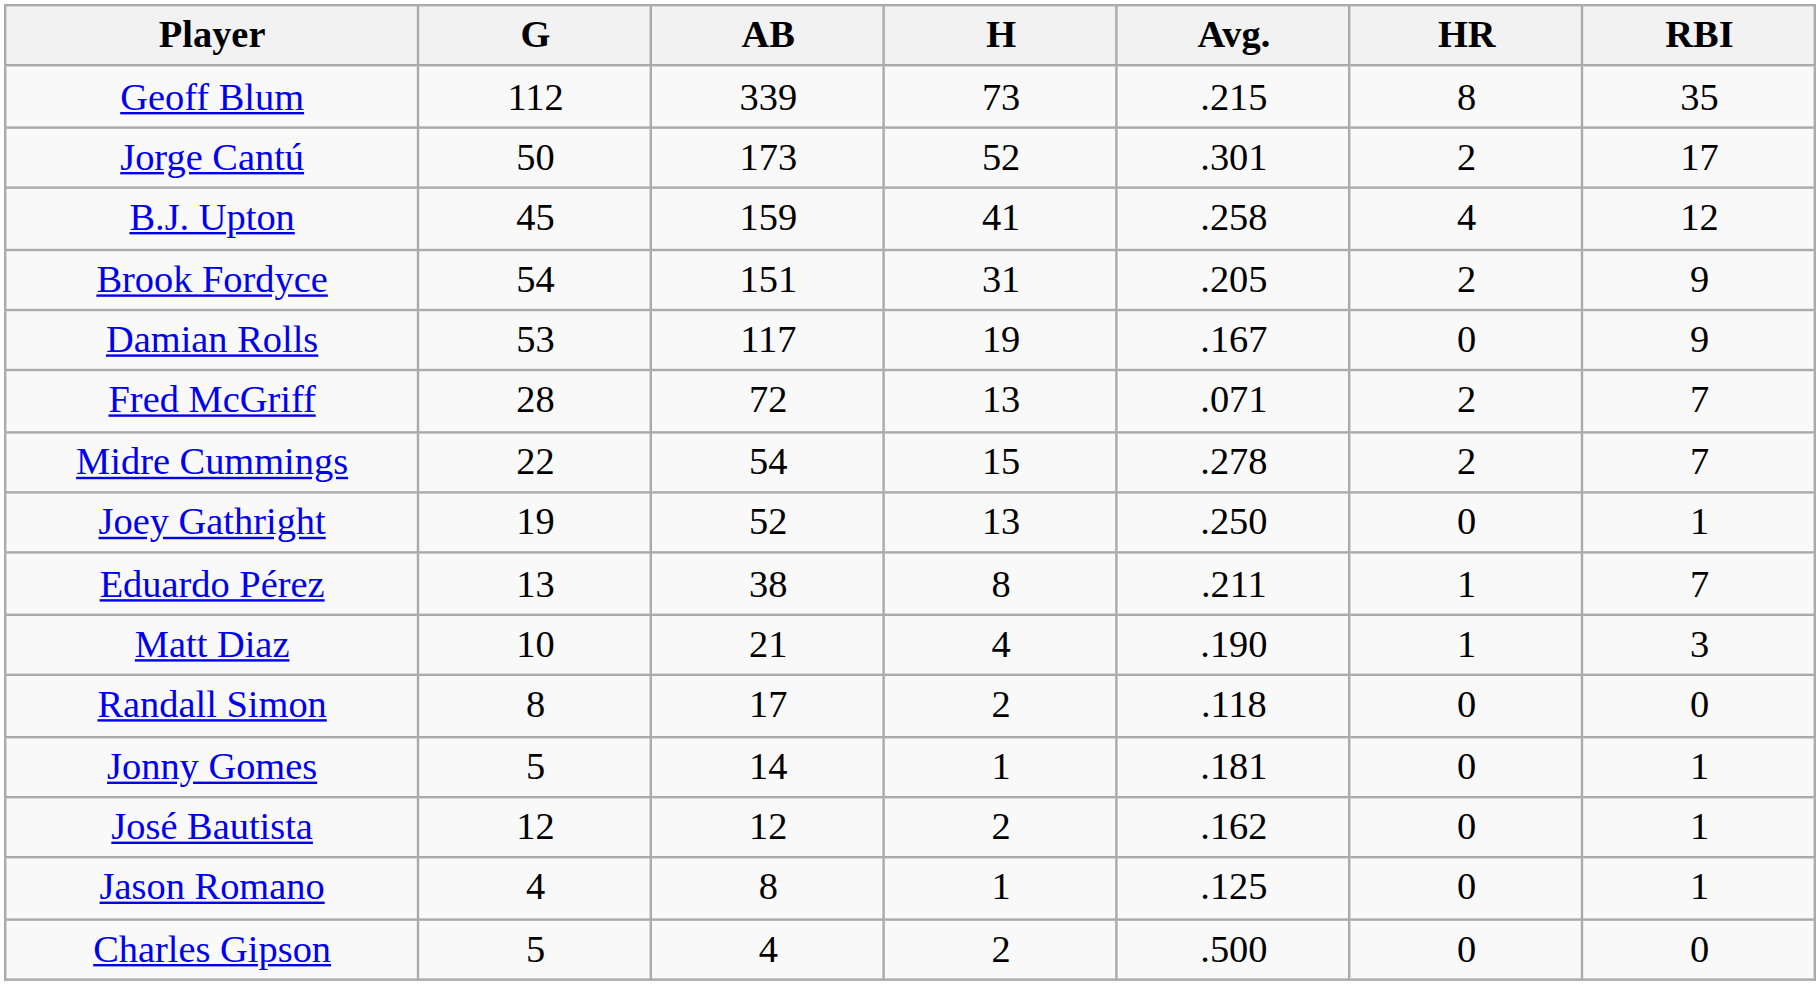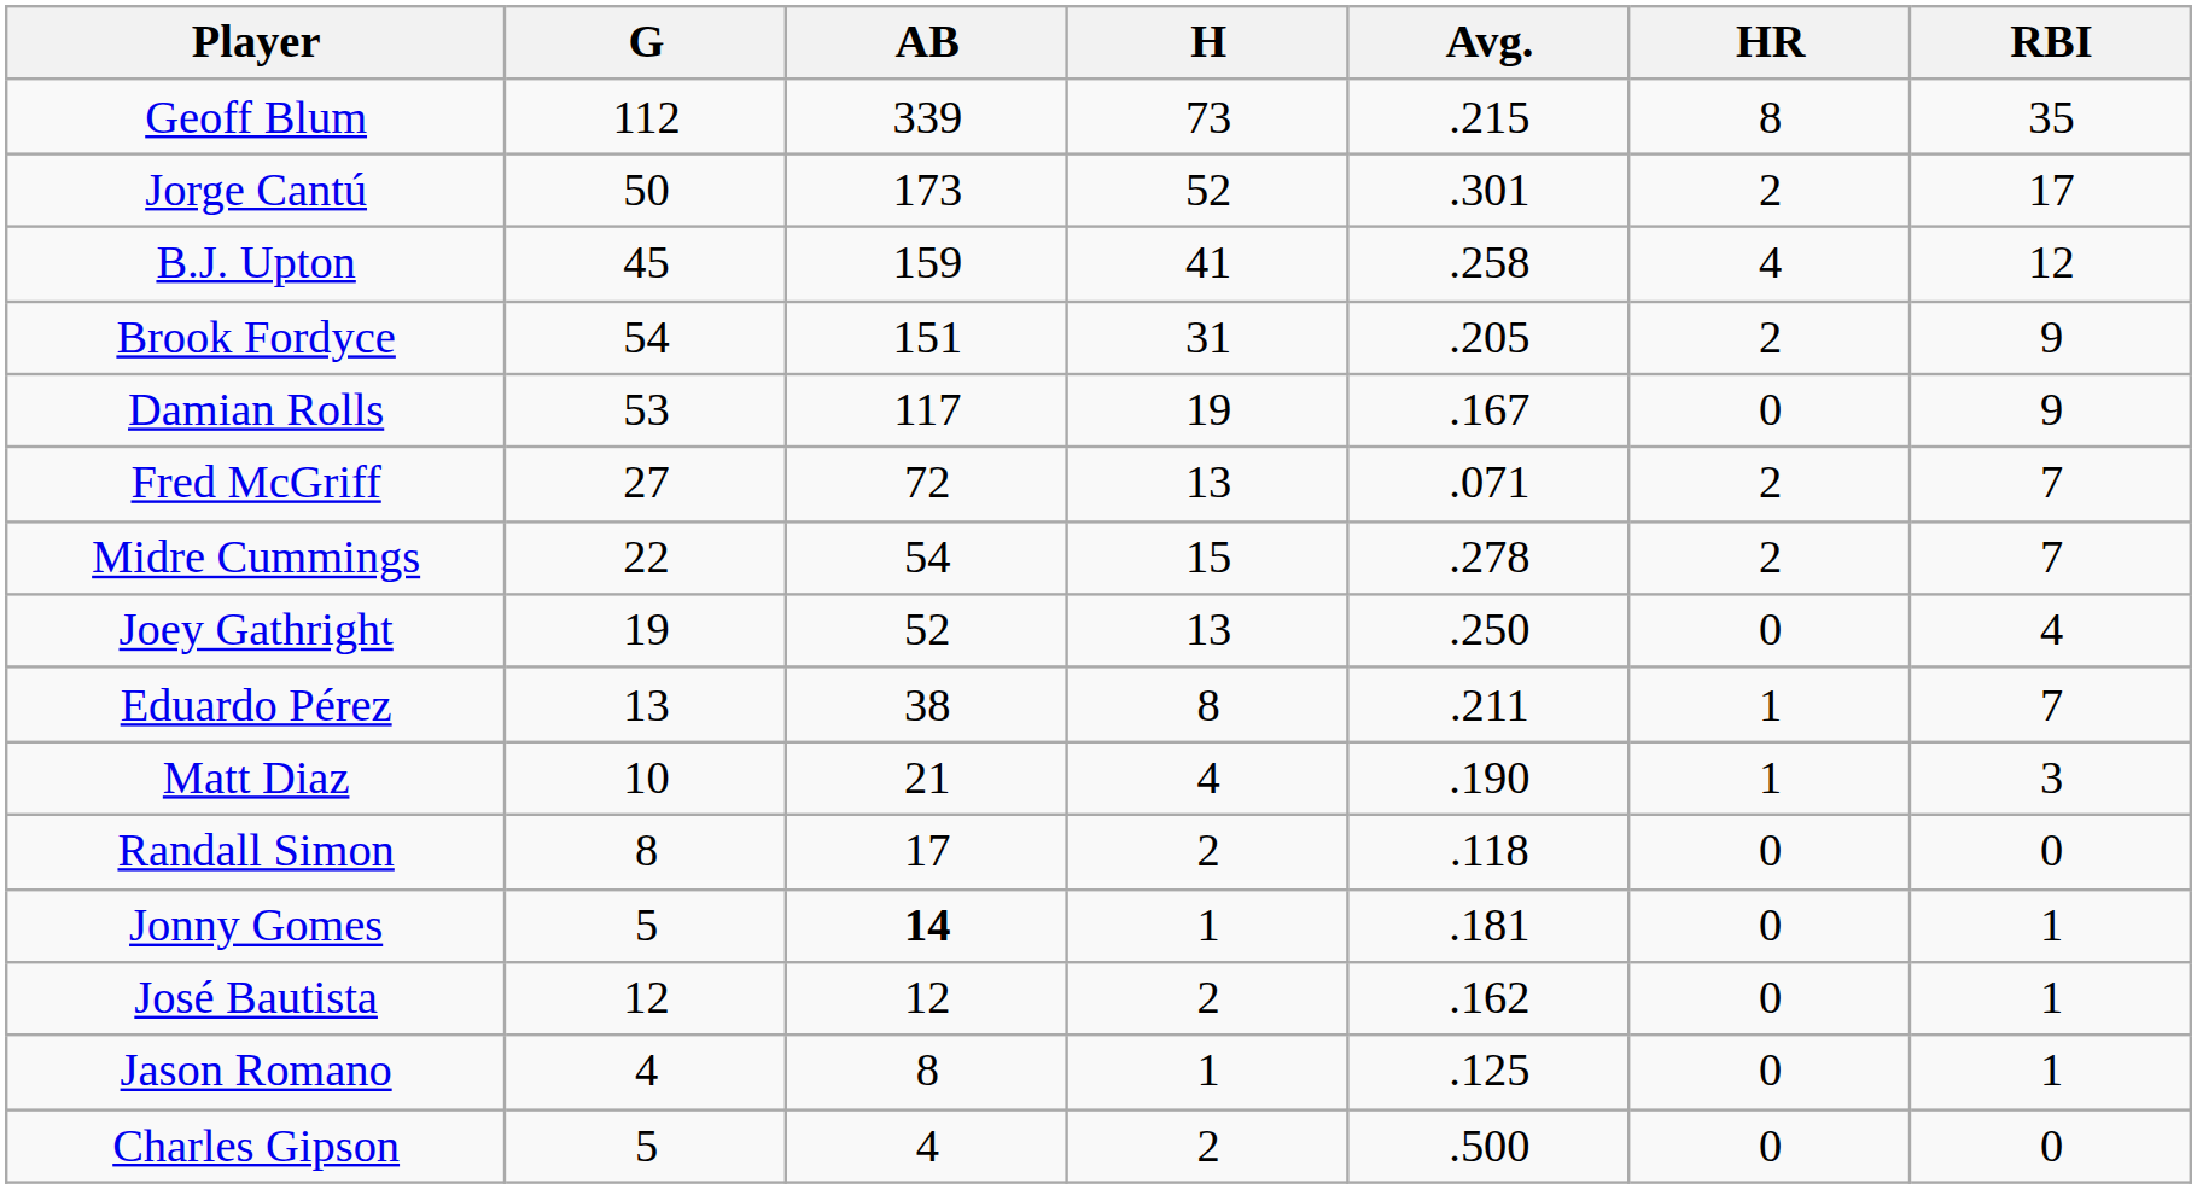 <table class="wikitable sortable">
 <tr>
 <th bgcolor="#DDDDFF" width="16%">Player</th>
 <th bgcolor="#DDDDFF" width="9%">G</th>
 <th bgcolor="#DDDDFF" width="9%">AB</th>
 <th bgcolor="#DDDDFF" width="9%">H</th>
 <th bgcolor="#DDDDFF" width="9%">Avg.</th>
 <th bgcolor="#DDDDFF" width="9%">HR</th>
 <th bgcolor="#DDDDFF" width="9%">RBI</th>
 </tr>
 <tr align="center">
 <td><a href='#'>Geoff Blum</a></td>
 <td>112</td>
 <td>339</td>
 <td>73</td>
 <td>.215</td>
 <td>8</td>
 <td>35</td>
 </tr>
 <tr align=center>
 <td><a href='#'>Jorge Cantú</a></td>
 <td>50</td>
 <td>173</td>
 <td>52</td>
 <td>.301</td>
 <td>2</td>
 <td>17</td>
 </tr>
 <tr align=center>
 <td><a href='#'>B.J. Upton</a></td>
 <td>45</td>
 <td>159</td>
 <td>41</td>
 <td>.258</td>
 <td>4</td>
 <td>12</td>
 </tr>
 <tr align=center>
 <td><a href='#'>Brook Fordyce</a></td>
 <td>54</td>
 <td>151</td>
 <td>31</td>
 <td>.205</td>
 <td>2</td>
 <td>9</td>
 </tr>
 <tr align=center>
 <td><a href='#'>Damian Rolls</a></td>
 <td>53</td>
 <td>117</td>
 <td>19</td>
 <td>.167</td>
 <td>0</td>
 <td>9</td>
 </tr>
 <tr align=center>
 <td><a href='#'>Fred McGriff</a></td>
-<td>28</td>
+<td>27</td>
 <td>72</td>
 <td>13</td>
 <td>.071</td>
 <td>2</td>
 <td>7</td>
 </tr>
 <tr align=center>
 <td><a href='#'>Midre Cummings</a></td>
 <td>22</td>
 <td>54</td>
 <td>15</td>
 <td>.278</td>
 <td>2</td>
 <td>7</td>
 </tr>
 <tr align=center>
 <td><a href='#'>Joey Gathright</a></td>
 <td>19</td>
 <td>52</td>
 <td>13</td>
 <td>.250</td>
 <td>0</td>
-<td>1</td>
+<td>4</td>
 </tr>
 <tr align=center>
 <td><a href='#'>Eduardo Pérez</a></td>
 <td>13</td>
 <td>38</td>
 <td>8</td>
 <td>.211</td>
 <td>1</td>
 <td>7</td>
 </tr>
 <tr align=center>
 <td><a href='#'>Matt Diaz</a></td>
 <td>10</td>
 <td>21</td>
 <td>4</td>
 <td>.190</td>
 <td>1</td>
 <td>3</td>
 </tr>
 <tr align=center>
 <td><a href='#'>Randall Simon</a></td>
 <td>8</td>
 <td>17</td>
 <td>2</td>
 <td>.118</td>
 <td>0</td>
 <td>0</td>
 </tr>
 <tr align=center>
 <td><a href='#'>Jonny Gomes</a></td>
 <td>5</td>
-<td>14</td>
+<td><strong>14</strong></td>
 <td>1</td>
 <td>.181</td>
 <td>0</td>
 <td>1</td>
 </tr>
 <tr align=center>
 <td><a href='#'>José Bautista</a></td>
 <td>12</td>
 <td>12</td>
 <td>2</td>
 <td>.162</td>
 <td>0</td>
 <td>1</td>
 </tr>
 <tr align=center>
 <td><a href='#'>Jason Romano</a></td>
 <td>4</td>
 <td>8</td>
 <td>1</td>
 <td>.125</td>
 <td>0</td>
 <td>1</td>
 </tr>
 <tr align=center>
 <td><a href='#'>Charles Gipson</a></td>
 <td>5</td>
 <td>4</td>
 <td>2</td>
 <td>.500</td>
 <td>0</td>
 <td>0</td>
 </tr>
 </table>
